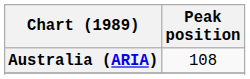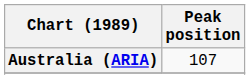 <table class="wikitable sortable plainrowheaders" style="text-align:center">
 <tr>
 <th scope="col">Chart (1989)</th>
 <th scope="col">Peak<br> position</th>
 </tr>
 <tr>
 <th scope="row">Australia (<a href='#'>ARIA</a>)</th>
-<td>108</td>
+<td>107</td>
 </tr>
 <tr>
 </tr>
 <tr>
 </tr>
 <tr>
 </tr>
 <tr>
 </tr>
 <tr>
 </tr>
 </table>
